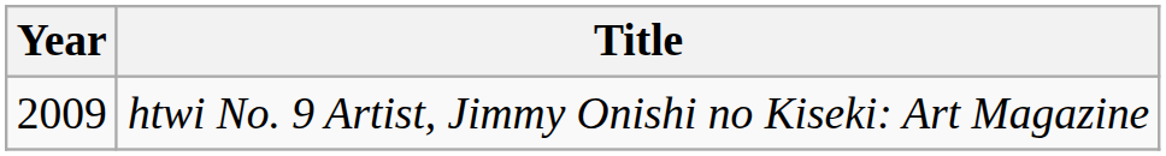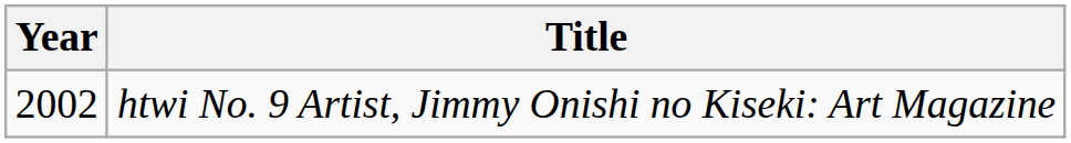 <table class="wikitable">
 <tr>
 <th>Year</th>
 <th>Title</th>
 </tr>
 <tr>
-<td>2009</td>
+<td>2002</td>
 <td><em>htwi No. 9 Artist, Jimmy Onishi no Kiseki: Art Magazine</em></td>
 </tr>
 </table>
